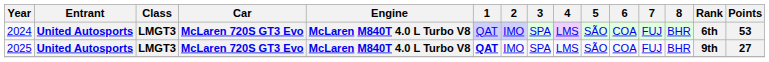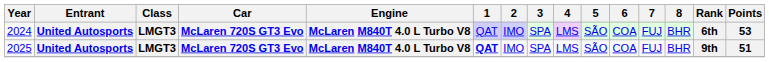 <table class="wikitable" style="text-align:center; font-size:90%">
 <tr>
 <th>Year</th>
 <th>Entrant</th>
 <th>Class</th>
 <th>Car</th>
 <th>Engine</th>
 <th>1</th>
 <th>2</th>
 <th>3</th>
 <th>4</th>
 <th>5</th>
 <th>6</th>
 <th>7</th>
 <th>8</th>
 <th>Rank</th>
 <th>Points</th>
 </tr>
 <tr>
 <td><a href='#'>2024</a></td>
 <th><a href='#'>United Autosports</a></th>
 <th>LMGT3</th>
 <th><a href='#'>McLaren 720S GT3 Evo</a></th>
 <th><a href='#'>McLaren</a> <a href='#'>M840T</a> 4.0 L Turbo V8</th>
 <td style="background:#CFCFFF;"><a href='#'>QAT</a><br></td>
 <td style="background:#CFCFFF;"><a href='#'>IMO</a><br></td>
 <td style="background:#DFFFDF;"><a href='#'>SPA</a><br></td>
 <td style="background:#EFCFFF;"><a href='#'>LMS</a><br></td>
 <td style="background:#DFFFDF;"><a href='#'>SÃO</a><br></td>
 <td style="background:#DFFFDF;"><a href='#'>COA</a><br></td>
 <td style="background:#DFFFDF;"><a href='#'>FUJ</a><br></td>
 <td style="background:#DFFFDF;"><a href='#'>BHR</a><br></td>
 <th>6th</th>
 <th>53</th>
 </tr>
 <tr>
 <td><a href='#'>2025</a></td>
 <th><a href='#'>United Autosports</a></th>
 <th>LMGT3</th>
 <th><a href='#'>McLaren 720S GT3 Evo</a></th>
 <th><a href='#'>McLaren</a> <a href='#'>M840T</a> 4.0 L Turbo V8</th>
 <td><strong><a href='#'>QAT</a><br></strong></td>
 <td><a href='#'>IMO</a><br></td>
 <td><a href='#'>SPA</a><br></td>
 <td><a href='#'>LMS</a></td>
 <td><a href='#'>SÃO</a></td>
 <td><a href='#'>COA</a></td>
 <td><a href='#'>FUJ</a></td>
 <td><a href='#'>BHR</a></td>
 <th>9th</th>
-<th>27</th>
+<th>51</th>
 </tr>
 <tr>
 </tr>
 </table>
